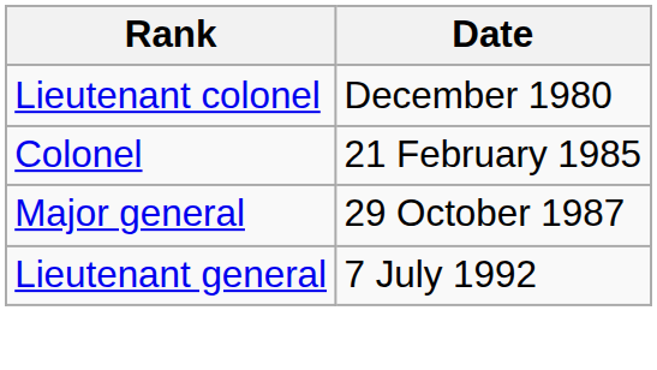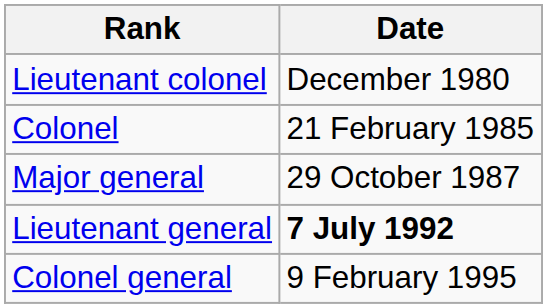 <table class="wikitable">
 <tr>
 <th>Rank</th>
 <th>Date</th>
 </tr>
 <tr>
 <td><a href='#'>Lieutenant colonel</a></td>
 <td>December 1980</td>
 </tr>
 <tr>
 <td><a href='#'>Colonel</a></td>
 <td>21 February 1985</td>
 </tr>
 <tr>
 <td><a href='#'>Major general</a></td>
 <td>29 October 1987</td>
 </tr>
 <tr>
 <td><a href='#'>Lieutenant general</a></td>
-<td>7 July 1992</td>
+<td><strong>7 July 1992</strong></td>
+</tr>
+<tr>
+<td><a href='#'>Colonel general</a></td>
+<td>9 February 1995</td>
 </tr>
 </table>
